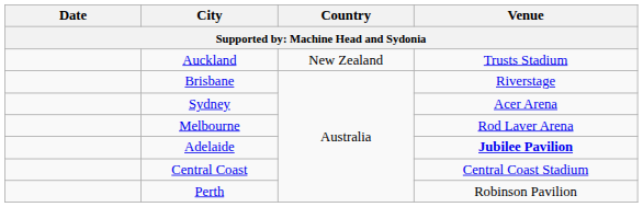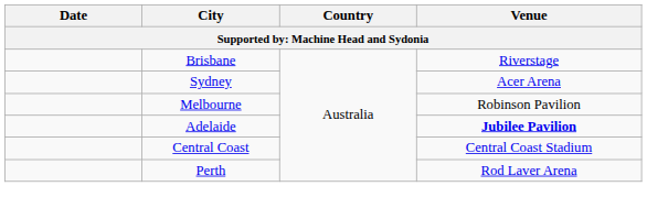 <table class="wikitable" style="text-align:center;">
 <tr>
 <th width="150">Date</th>
 <th width="150">City</th>
 <th width="150">Country</th>
 <th width="250">Venue</th>
 </tr>
 <tr>
 <th colspan="4"><small>Supported by: Machine Head and Sydonia</small></th>
-</tr>
-<tr>
-<td></td>
-<td><a href='#'>Auckland</a></td>
-<td>New Zealand</td>
-<td><a href='#'>Trusts Stadium</a></td>
 </tr>
 <tr>
 <td></td>
 <td><a href='#'>Brisbane</a></td>
 <td rowspan="6">Australia</td>
 <td><a href='#'>Riverstage</a></td>
 </tr>
 <tr>
 <td></td>
 <td><a href='#'>Sydney</a></td>
 <td><a href='#'>Acer Arena</a></td>
 </tr>
 <tr>
 <td></td>
 <td><a href='#'>Melbourne</a></td>
-<td><a href='#'>Rod Laver Arena</a></td>
+<td>Robinson Pavilion</td>
 </tr>
 <tr>
 <td></td>
 <td><a href='#'>Adelaide</a></td>
 <td><strong><a href='#'>Jubilee Pavilion</a></strong></td>
 </tr>
 <tr>
 <td></td>
 <td><a href='#'>Central Coast</a></td>
 <td><a href='#'>Central Coast Stadium</a></td>
 </tr>
 <tr>
 <td></td>
 <td><a href='#'>Perth</a></td>
-<td>Robinson Pavilion</td>
+<td><a href='#'>Rod Laver Arena</a></td>
 </tr>
 </table>
